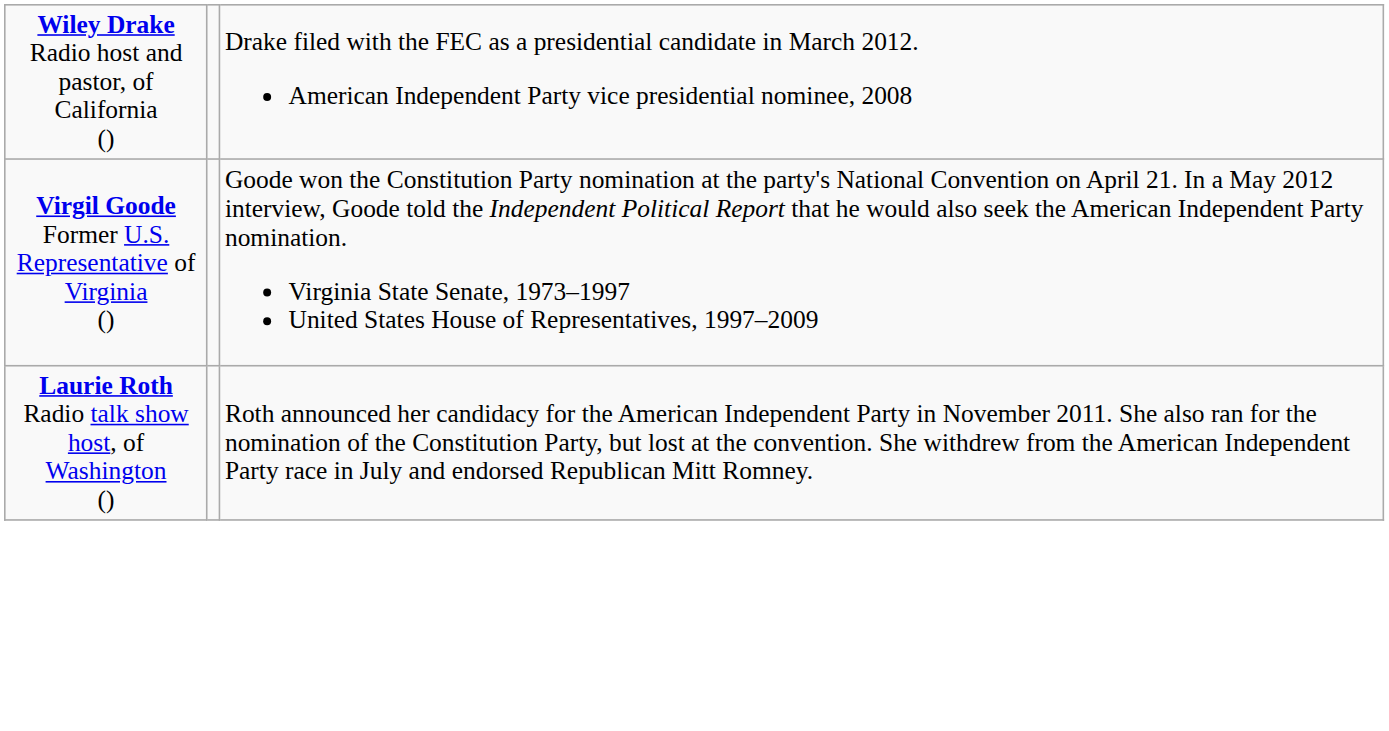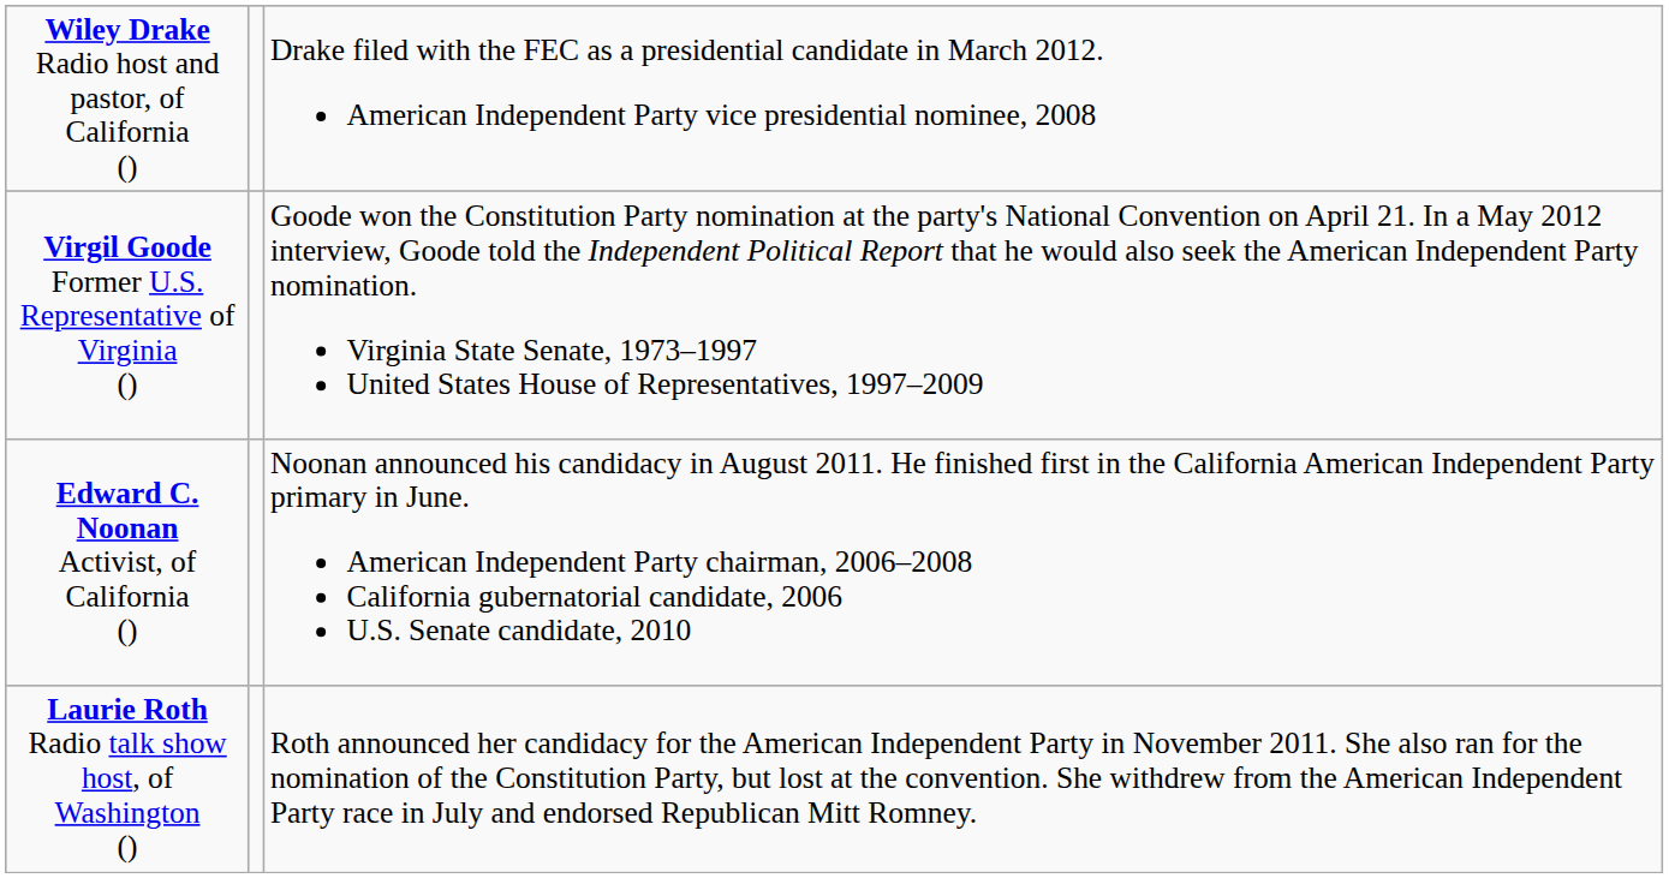 <table class=wikitable>
 <tr>
 <td style="text-align:center; width:120px;"><strong><a href='#'>Wiley Drake</a></strong><br>Radio host and pastor, of California<br>()</td>
 <td></td>
 <td>Drake filed with the FEC as a presidential candidate in March 2012.<br><ul><li>American Independent Party vice presidential nominee, 2008</li></ul></td>
 </tr>
 <tr>
 <td style="text-align:center; width:120px;"><strong><a href='#'>Virgil Goode</a></strong><br>Former <a href='#'>U.S. Representative</a> of <a href='#'>Virginia</a><br>()</td>
 <td></td>
 <td>Goode won the Constitution Party nomination at the party's National Convention on April 21. In a May 2012 interview, Goode told the <em>Independent Political Report</em> that he would also seek the American Independent Party nomination.<br><ul><li>Virginia State Senate, 1973–1997</li><li>United States House of Representatives, 1997–2009</li></ul></td>
 </tr>
 <tr>
+<td style="text-align:center; width:120px;"><strong><a href='#'>Edward C. Noonan</a></strong><br>Activist, of California<br>()</td>
+<td></td>
+<td>Noonan announced his candidacy in August 2011. He finished first in the California American Independent Party primary in June.<br><ul><li>American Independent Party chairman, 2006–2008</li><li>California gubernatorial candidate, 2006</li><li>U.S. Senate candidate, 2010</li></ul></td>
+</tr>
+<tr>
 <td style="text-align:center; width:120px;"><strong><a href='#'>Laurie Roth</a></strong><br>Radio <a href='#'>talk show host</a>, of <a href='#'>Washington</a><br>()</td>
 <td></td>
 <td>Roth announced her candidacy for the American Independent Party in November 2011. She also ran for the nomination of the Constitution Party, but lost at the convention. She withdrew from the American Independent Party race in July and endorsed Republican Mitt Romney.</td>
 </tr>
 </table>
